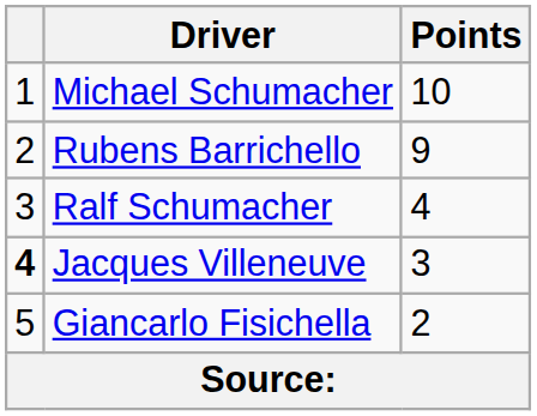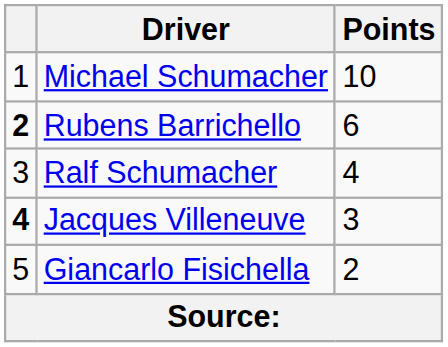 <table class="wikitable" style="font-size: 85%;">
 <tr>
 <th scope="col"></th>
 <th scope="col">Driver</th>
 <th scope="col">Points</th>
 </tr>
 <tr>
 <td align="center">1</td>
 <td data-sort-value="SCH"> <a href='#'>Michael Schumacher</a></td>
 <td align="left">10</td>
 </tr>
 <tr>
-<td align="center">2</td>
+<td align="center"><strong>2</strong></td>
 <td data-sort-value="BAR"> <a href='#'>Rubens Barrichello</a></td>
-<td align="left">9</td>
+<td align="left">6</td>
 </tr>
 <tr>
 <td align="center">3</td>
 <td data-sort-value="SCH"> <a href='#'>Ralf Schumacher</a></td>
 <td align="left">4</td>
 </tr>
 <tr>
 <td align="center"><strong>4</strong></td>
 <td data-sort-value="VIL"> <a href='#'>Jacques Villeneuve</a></td>
 <td align="left">3</td>
 </tr>
 <tr>
 <td align="center">5</td>
 <td data-sort-value="FIS"> <a href='#'>Giancarlo Fisichella</a></td>
 <td align="left">2</td>
 </tr>
 <tr>
 <th colspan=3>Source:</th>
 </tr>
 </table>
